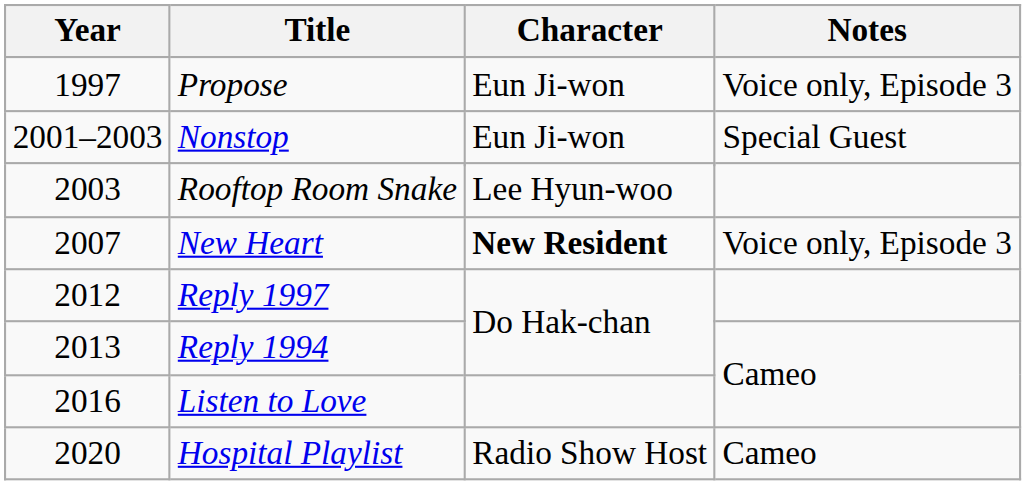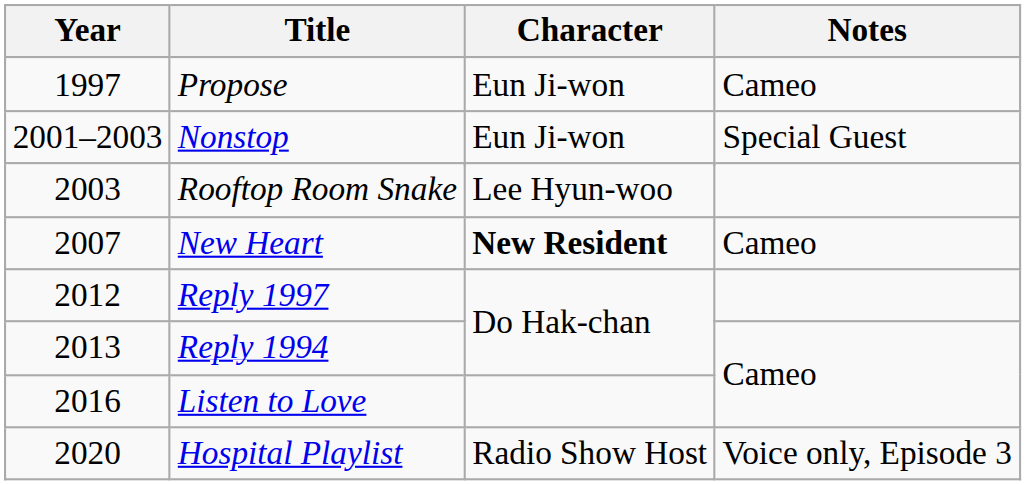 <table class="wikitable sortable">
 <tr>
 <th>Year</th>
 <th>Title</th>
 <th>Character</th>
 <th>Notes</th>
 </tr>
 <tr>
 <td style="text-align:center;">1997</td>
 <td><em>Propose</em></td>
 <td>Eun Ji-won</td>
-<td>Voice only, Episode 3</td>
+<td>Cameo</td>
 </tr>
 <tr>
 <td style="text-align:center;">2001–2003</td>
 <td rowspan="2"><em><a href='#'>Nonstop</a></em></td>
 <td rowspan="2">Eun Ji-won</td>
 <td rowspan="2">Special Guest</td>
 </tr>
 <tr>
 <td rowspan="2" style="text-align:center;">2003</td>
 </tr>
 <tr>
 <td><em>Rooftop Room Snake</em></td>
 <td>Lee Hyun-woo</td>
 <td></td>
 </tr>
 <tr>
 <td style="text-align:center;">2007</td>
 <td><em><a href='#'>New Heart</a></em></td>
 <td><strong>New Resident</strong></td>
-<td>Voice only, Episode 3</td>
+<td>Cameo</td>
 </tr>
 <tr>
 <td style="text-align:center;">2012</td>
 <td><em><a href='#'>Reply 1997</a></em></td>
 <td rowspan="2">Do Hak-chan</td>
 <td></td>
 </tr>
 <tr>
 <td style="text-align:center;">2013</td>
 <td><em><a href='#'>Reply 1994</a></em></td>
 <td rowspan="2">Cameo</td>
 </tr>
 <tr>
 <td style="text-align:center;">2016</td>
 <td><em><a href='#'>Listen to Love</a></em></td>
 <td></td>
 </tr>
 <tr>
 <td style="text-align:center;">2020</td>
 <td><em><a href='#'>Hospital Playlist</a></em></td>
 <td>Radio Show Host</td>
-<td>Cameo</td>
+<td>Voice only, Episode 3</td>
 </tr>
 </table>
